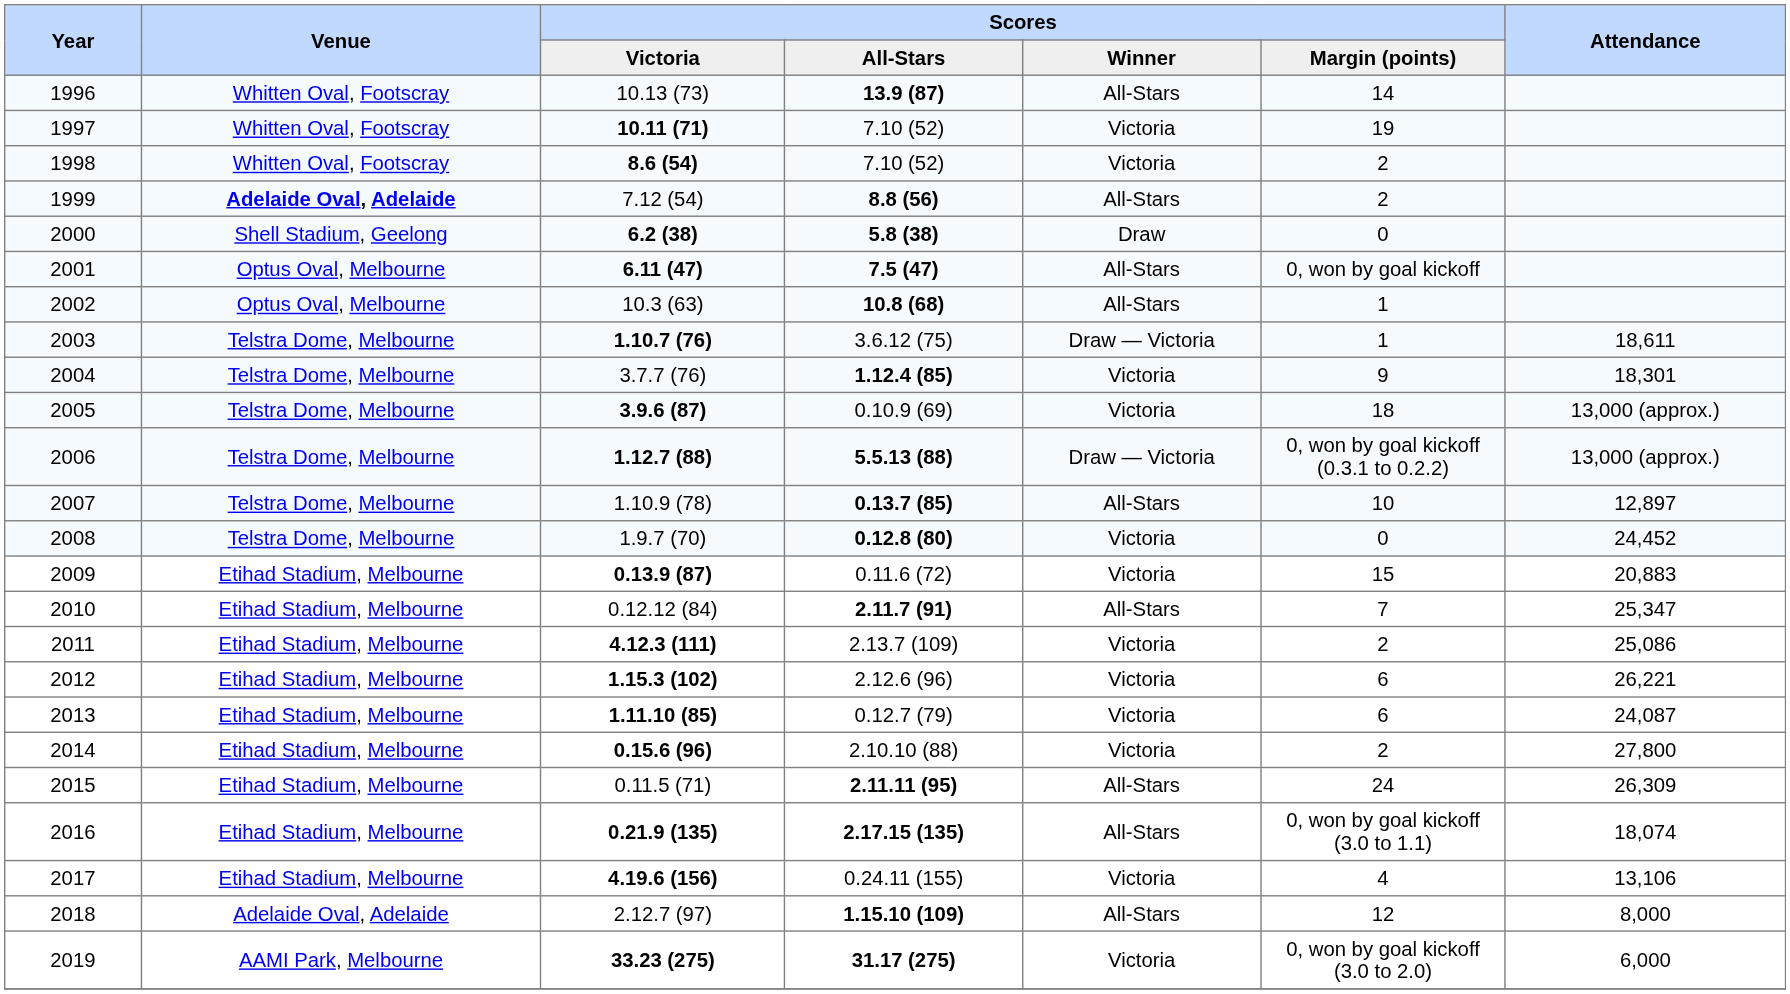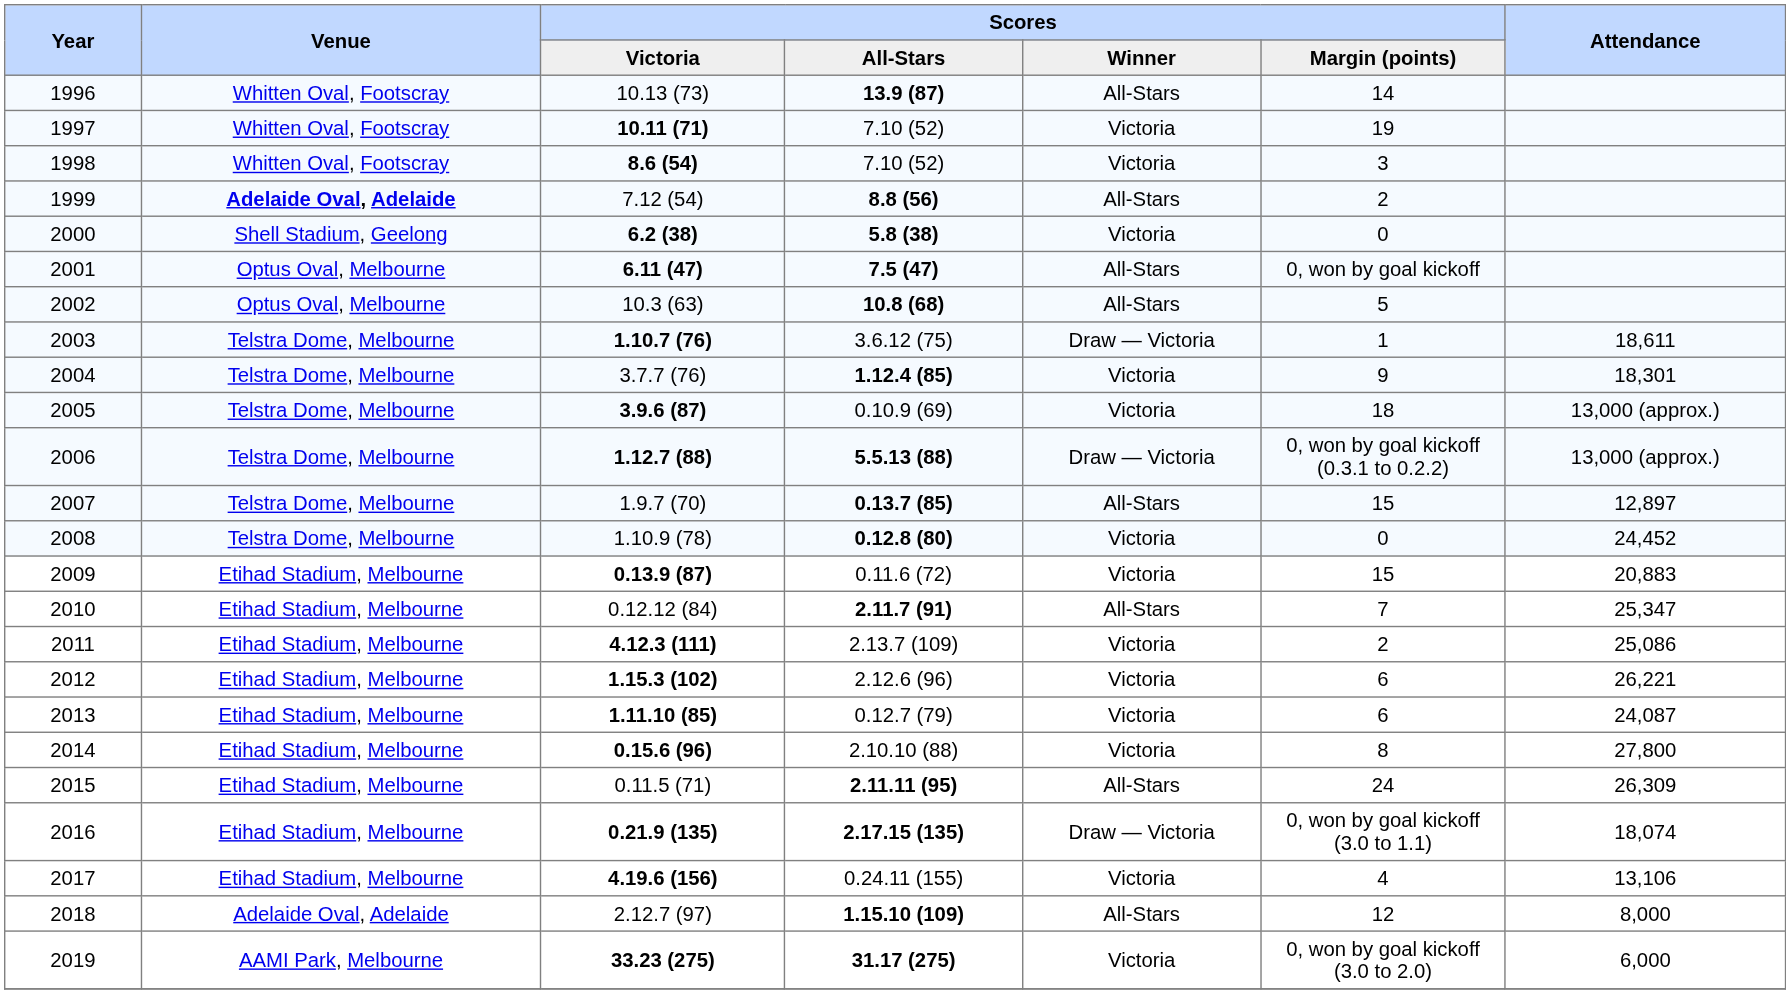 <table border="1" cellpadding="4" cellspacing="0" style="text-align:center; font-size:90%; border-collapse:collapse;" width=100%>
 <tr style="background:#C1D8FF;">
 <th rowspan=2 width=2%>Year</th>
 <th rowspan=2 width=7%>Venue</th>
 <th colspan=4>Scores</th>
 <th rowspan=2 width=4%>Attendance</th>
 </tr>
 <tr bgcolor=#EFEFEF>
 <th width=4%>Victoria</th>
 <th width=4%>All-Stars</th>
 <th width=4%>Winner</th>
 <th width=4%>Margin (points)</th>
 </tr>
 <tr style="background:#F5FAFF;">
 <td>1996</td>
 <td><a href='#'>Whitten Oval</a>, <a href='#'>Footscray</a></td>
 <td>10.13 (73)</td>
 <td><strong>13.9 (87)</strong></td>
 <td>All-Stars</td>
 <td>14</td>
 <td></td>
 </tr>
 <tr style="background:#F5FAFF;">
 <td>1997</td>
 <td><a href='#'>Whitten Oval</a>, <a href='#'>Footscray</a></td>
 <td><strong>10.11 (71)</strong></td>
 <td>7.10 (52)</td>
 <td>Victoria</td>
 <td>19</td>
 <td></td>
 </tr>
 <tr style="background:#F5FAFF;">
 <td>1998</td>
 <td><a href='#'>Whitten Oval</a>, <a href='#'>Footscray</a></td>
 <td><strong>8.6 (54)</strong></td>
 <td>7.10 (52)</td>
 <td>Victoria</td>
-<td>2</td>
+<td>3</td>
 <td></td>
 </tr>
 <tr style="background:#F5FAFF;">
 <td>1999</td>
 <td><strong><a href='#'>Adelaide Oval</a>, <a href='#'>Adelaide</a></strong></td>
 <td>7.12 (54)</td>
 <td><strong>8.8 (56)</strong></td>
 <td>All-Stars</td>
 <td>2</td>
 <td></td>
 </tr>
 <tr style="background:#F5FAFF;">
 <td>2000</td>
 <td><a href='#'>Shell Stadium</a>, <a href='#'>Geelong</a></td>
 <td><strong>6.2 (38)</strong></td>
 <td><strong>5.8 (38)</strong></td>
-<td>Draw</td>
+<td>Victoria</td>
 <td>0</td>
 <td></td>
 </tr>
 <tr style="background:#F5FAFF;">
 <td>2001</td>
 <td><a href='#'>Optus Oval</a>, <a href='#'>Melbourne</a></td>
 <td><strong>6.11 (47)</strong></td>
 <td><strong>7.5 (47)</strong></td>
 <td>All-Stars</td>
 <td>0, won by goal kickoff</td>
 <td></td>
 </tr>
 <tr style="background:#F5FAFF;">
 <td>2002</td>
 <td><a href='#'>Optus Oval</a>, <a href='#'>Melbourne</a></td>
 <td>10.3 (63)</td>
 <td><strong>10.8 (68)</strong></td>
 <td>All-Stars</td>
-<td>1</td>
+<td>5</td>
 <td></td>
 </tr>
 <tr style="background:#F5FAFF;">
 <td>2003</td>
 <td><a href='#'>Telstra Dome</a>, <a href='#'>Melbourne</a></td>
 <td><strong>1.10.7 (76)</strong></td>
 <td>3.6.12 (75)</td>
 <td>Draw — Victoria</td>
 <td>1</td>
 <td>18,611</td>
 </tr>
 <tr style="background:#F5FAFF;">
 <td>2004</td>
 <td><a href='#'>Telstra Dome</a>, <a href='#'>Melbourne</a></td>
 <td>3.7.7 (76)</td>
 <td><strong>1.12.4 (85)</strong></td>
 <td>Victoria</td>
 <td>9</td>
 <td>18,301</td>
 </tr>
 <tr style="background:#F5FAFF;">
 <td>2005</td>
 <td><a href='#'>Telstra Dome</a>, <a href='#'>Melbourne</a></td>
 <td><strong>3.9.6 (87)</strong></td>
 <td>0.10.9 (69)</td>
 <td>Victoria</td>
 <td>18</td>
 <td>13,000 (approx.)</td>
 </tr>
 <tr style="background:#F5FAFF;">
 <td>2006</td>
 <td><a href='#'>Telstra Dome</a>, <a href='#'>Melbourne</a></td>
 <td><strong>1.12.7 (88)</strong></td>
 <td><strong>5.5.13 (88)</strong></td>
 <td>Draw — Victoria</td>
 <td>0, won by goal kickoff (0.3.1 to 0.2.2)</td>
 <td>13,000 (approx.)</td>
 </tr>
 <tr style="background:#F5FAFF;">
 <td>2007</td>
 <td><a href='#'>Telstra Dome</a>, <a href='#'>Melbourne</a></td>
-<td>1.10.9 (78)</td>
+<td>1.9.7 (70)</td>
 <td><strong>0.13.7 (85)</strong></td>
 <td>All-Stars</td>
-<td>10</td>
+<td>15</td>
 <td>12,897</td>
 </tr>
 <tr style="background:#F5FAFF;">
 <td>2008</td>
 <td><a href='#'>Telstra Dome</a>, <a href='#'>Melbourne</a></td>
-<td>1.9.7 (70)</td>
+<td>1.10.9 (78)</td>
 <td><strong>0.12.8 (80)</strong></td>
 <td>Victoria</td>
 <td>0</td>
 <td>24,452</td>
 </tr>
 <tr>
 <td>2009</td>
 <td><a href='#'>Etihad Stadium</a>, <a href='#'>Melbourne</a></td>
 <td><strong>0.13.9 (87)</strong></td>
 <td>0.11.6 (72)</td>
 <td>Victoria</td>
 <td>15</td>
 <td>20,883</td>
 </tr>
 <tr>
 <td>2010</td>
 <td><a href='#'>Etihad Stadium</a>, <a href='#'>Melbourne</a></td>
 <td>0.12.12 (84)</td>
 <td><strong>2.11.7 (91)</strong></td>
 <td>All-Stars</td>
 <td>7</td>
 <td>25,347</td>
 </tr>
 <tr>
 <td>2011</td>
 <td><a href='#'>Etihad Stadium</a>, <a href='#'>Melbourne</a></td>
 <td><strong>4.12.3 (111)</strong></td>
 <td>2.13.7 (109)</td>
 <td>Victoria</td>
 <td>2</td>
 <td>25,086</td>
 </tr>
 <tr>
 <td>2012</td>
 <td><a href='#'>Etihad Stadium</a>, <a href='#'>Melbourne</a></td>
 <td><strong>1.15.3 (102)</strong></td>
 <td>2.12.6 (96)</td>
 <td>Victoria</td>
 <td>6</td>
 <td>26,221</td>
 </tr>
 <tr>
 <td>2013</td>
 <td><a href='#'>Etihad Stadium</a>, <a href='#'>Melbourne</a></td>
 <td><strong>1.11.10 (85)</strong></td>
 <td>0.12.7 (79)</td>
 <td>Victoria</td>
 <td>6</td>
 <td>24,087</td>
 </tr>
 <tr>
 <td>2014</td>
 <td><a href='#'>Etihad Stadium</a>, <a href='#'>Melbourne</a></td>
 <td><strong>0.15.6 (96)</strong></td>
 <td>2.10.10 (88)</td>
 <td>Victoria</td>
-<td>2</td>
+<td>8</td>
 <td>27,800</td>
 </tr>
 <tr>
 <td>2015</td>
 <td><a href='#'>Etihad Stadium</a>, <a href='#'>Melbourne</a></td>
 <td>0.11.5 (71)</td>
 <td><strong>2.11.11 (95)</strong></td>
 <td>All-Stars</td>
 <td>24</td>
 <td>26,309</td>
 </tr>
 <tr>
 <td>2016</td>
 <td><a href='#'>Etihad Stadium</a>, <a href='#'>Melbourne</a></td>
 <td><strong>0.21.9 (135)</strong></td>
 <td><strong>2.17.15 (135)</strong></td>
-<td>All-Stars</td>
+<td>Draw — Victoria</td>
 <td>0, won by goal kickoff (3.0 to 1.1)</td>
 <td>18,074</td>
 </tr>
 <tr>
 <td>2017</td>
 <td><a href='#'>Etihad Stadium</a>, <a href='#'>Melbourne</a></td>
 <td><strong>4.19.6 (156)</strong></td>
 <td>0.24.11 (155)</td>
 <td>Victoria</td>
 <td>4</td>
 <td>13,106</td>
 </tr>
 <tr>
 <td>2018</td>
 <td><a href='#'>Adelaide Oval</a>, <a href='#'>Adelaide</a></td>
 <td>2.12.7 (97)</td>
 <td><strong>1.15.10 (109)</strong></td>
 <td>All-Stars</td>
 <td>12</td>
 <td>8,000</td>
 </tr>
 <tr>
 <td>2019</td>
 <td><a href='#'>AAMI Park</a>, <a href='#'>Melbourne</a></td>
 <td><strong>33.23 (275)</strong></td>
 <td><strong>31.17 (275)</strong></td>
 <td>Victoria</td>
 <td>0, won by goal kickoff (3.0 to 2.0)</td>
 <td>6,000</td>
 </tr>
 <tr>
 </tr>
 </table>
